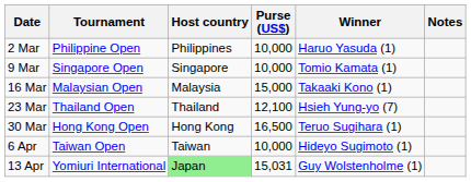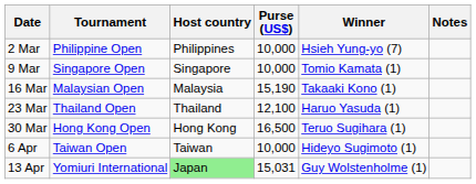 <table class="wikitable" style="font-size:95%">
 <tr>
 <th>Date</th>
 <th>Tournament</th>
 <th>Host country</th>
 <th>Purse<br>(<a href='#'>US$</a>)</th>
 <th>Winner</th>
 <th>Notes</th>
 </tr>
 <tr>
 <td>2 Mar</td>
 <td><a href='#'>Philippine Open</a></td>
 <td>Philippines</td>
 <td align=right>10,000</td>
-<td> <a href='#'>Haruo Yasuda</a> (1)</td>
+<td> <a href='#'>Hsieh Yung-yo</a> (7)</td>
 <td></td>
 </tr>
 <tr>
 <td>9 Mar</td>
 <td><a href='#'>Singapore Open</a></td>
 <td>Singapore</td>
 <td align=right>10,000</td>
 <td> <a href='#'>Tomio Kamata</a> (1)</td>
 <td></td>
 </tr>
 <tr>
 <td>16 Mar</td>
 <td><a href='#'>Malaysian Open</a></td>
 <td>Malaysia</td>
-<td align=right>15,000</td>
+<td align=right>15,190</td>
 <td> <a href='#'>Takaaki Kono</a> (1)</td>
 <td></td>
 </tr>
 <tr>
 <td>23 Mar</td>
 <td><a href='#'>Thailand Open</a></td>
 <td>Thailand</td>
 <td align=right>12,100</td>
-<td> <a href='#'>Hsieh Yung-yo</a> (7)</td>
+<td> <a href='#'>Haruo Yasuda</a> (1)</td>
 <td></td>
 </tr>
 <tr>
 <td>30 Mar</td>
 <td><a href='#'>Hong Kong Open</a></td>
 <td>Hong Kong</td>
 <td align=right>16,500</td>
 <td> <a href='#'>Teruo Sugihara</a> (1)</td>
 <td></td>
 </tr>
 <tr>
 <td>6 Apr</td>
 <td><a href='#'>Taiwan Open</a></td>
 <td>Taiwan</td>
 <td align=right>10,000</td>
 <td> <a href='#'>Hideyo Sugimoto</a> (1)</td>
 <td></td>
 </tr>
 <tr>
 <td>13 Apr</td>
 <td><a href='#'>Yomiuri International</a></td>
 <td style="background: lightgreen;">Japan</td>
 <td align=right>15,031</td>
 <td> <a href='#'>Guy Wolstenholme</a> (1)</td>
 <td></td>
 </tr>
 </table>
